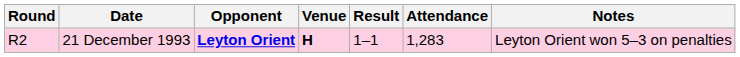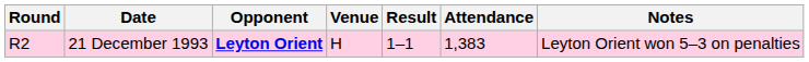 <table class="wikitable">
 <tr>
 <th>Round</th>
 <th>Date</th>
 <th>Opponent</th>
 <th>Venue</th>
 <th>Result</th>
 <th>Attendance</th>
 <th>Notes</th>
 </tr>
 <tr style="background-color: #ffd0e3;">
 <td>R2</td>
 <td>21 December 1993</td>
 <td><strong><a href='#'>Leyton Orient</a></strong></td>
-<td><strong>H</strong></td>
+<td>H</td>
 <td>1–1</td>
-<td>1,283</td>
+<td>1,383</td>
 <td>Leyton Orient won 5–3 on penalties</td>
 </tr>
 </table>
